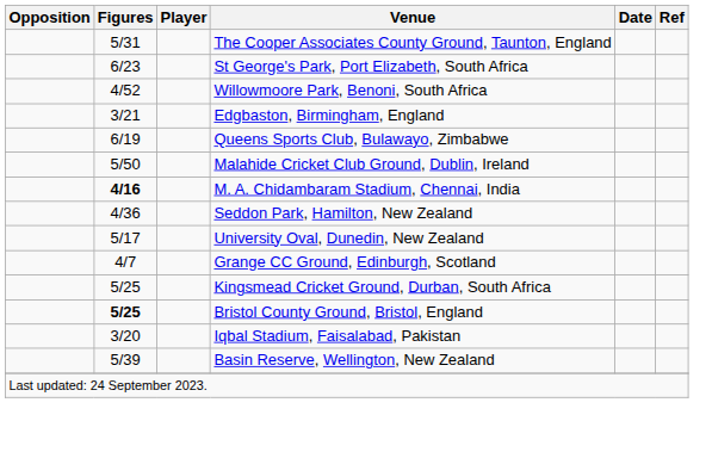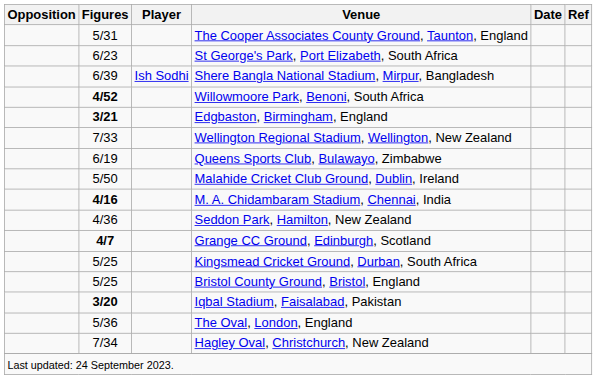 <table class="wikitable sortable">
 <tr>
 <th scope=col>Opposition</th>
 <th scope=col>Figures</th>
 <th scope=col>Player</th>
 <th scope=col>Venue</th>
 <th scope=col>Date</th>
 <th scope=col>Ref</th>
 </tr>
 <tr>
 <td></td>
 <td scope=row style=text-align:center;>5/31</td>
 <td></td>
 <td><a href='#'>The Cooper Associates County Ground</a>, <a href='#'>Taunton</a>, England</td>
 <td></td>
 <td></td>
 </tr>
 <tr>
 <td></td>
 <td scope=row style=text-align:center;>6/23</td>
 <td></td>
 <td><a href='#'>St George's Park</a>, <a href='#'>Port Elizabeth</a>, South Africa</td>
 <td> </td>
 <td></td>
 </tr>
 <tr>
 <td></td>
-<td scope=row style=text-align:center;>4/52</td>
+<td scope=row style=text-align:center;>6/39</td>
+<td><a href='#'>Ish Sodhi</a></td>
+<td><a href='#'>Shere Bangla National Stadium</a>, <a href='#'>Mirpur</a>, Bangladesh</td>
+<td></td>
+<td></td>
+</tr>
+<tr>
+<td></td>
+<td scope=row style=text-align:center;><strong>4/52</strong></td>
 <td></td>
 <td><a href='#'>Willowmoore Park</a>, <a href='#'>Benoni</a>, South Africa</td>
 <td> </td>
 <td></td>
 </tr>
 <tr>
 <td></td>
-<td scope=row style=text-align:center;>3/21</td>
+<td scope=row style=text-align:center;><strong>3/21</strong></td>
 <td></td>
 <td><a href='#'>Edgbaston</a>, <a href='#'>Birmingham</a>, England</td>
+<td> </td>
+<td></td>
+</tr>
+<tr>
+<td></td>
+<td scope=row style=text-align:center;>7/33</td>
+<td></td>
+<td><a href='#'>Wellington Regional Stadium</a>, <a href='#'>Wellington</a>, New Zealand</td>
 <td> </td>
 <td></td>
 </tr>
 <tr>
 <td></td>
 <td scope=row style=text-align:center;>6/19</td>
 <td></td>
 <td><a href='#'>Queens Sports Club</a>, <a href='#'>Bulawayo</a>, Zimbabwe</td>
 <td></td>
 <td></td>
 </tr>
 <tr>
 <td></td>
 <td scope=row style=text-align:center;>5/50</td>
 <td></td>
 <td><a href='#'>Malahide Cricket Club Ground</a>, <a href='#'>Dublin</a>, Ireland</td>
 <td></td>
 <td></td>
 </tr>
 <tr>
 <td></td>
 <td scope=row style=text-align:center;><strong>4/16</strong></td>
 <td></td>
 <td><a href='#'>M. A. Chidambaram Stadium</a>, <a href='#'>Chennai</a>, India</td>
 <td></td>
 <td></td>
 </tr>
 <tr>
 <td></td>
 <td scope=row style=text-align:center;>4/36</td>
 <td></td>
 <td><a href='#'>Seddon Park</a>, <a href='#'>Hamilton</a>, New Zealand</td>
 <td></td>
 <td></td>
 </tr>
 <tr>
 <td></td>
-<td scope=row style=text-align:center;>5/17</td>
-<td></td>
-<td><a href='#'>University Oval</a>, <a href='#'>Dunedin</a>, New Zealand</td>
-<td></td>
-<td></td>
-</tr>
-<tr>
-<td></td>
-<td scope=row style=text-align:center;>4/7</td>
+<td scope=row style=text-align:center;><strong>4/7</strong></td>
 <td></td>
 <td><a href='#'>Grange CC Ground</a>, <a href='#'>Edinburgh</a>, Scotland</td>
 <td> </td>
 <td></td>
 </tr>
 <tr>
 <td></td>
 <td scope=row style=text-align:center;>5/25</td>
 <td></td>
 <td><a href='#'>Kingsmead Cricket Ground</a>, <a href='#'>Durban</a>, South Africa</td>
 <td></td>
 <td></td>
 </tr>
 <tr>
 <td></td>
-<td scope=row style=text-align:center;><strong>5/25</strong></td>
+<td scope=row style=text-align:center;>5/25</td>
 <td></td>
 <td><a href='#'>Bristol County Ground</a>, <a href='#'>Bristol</a>, England</td>
 <td> </td>
 <td></td>
 </tr>
 <tr>
 <td></td>
-<td scope=row style=text-align:center;>3/20</td>
+<td scope=row style=text-align:center;><strong>3/20</strong></td>
 <td></td>
 <td><a href='#'>Iqbal Stadium</a>, <a href='#'>Faisalabad</a>, Pakistan</td>
 <td> </td>
 <td></td>
 </tr>
 <tr>
 <td></td>
-<td scope=row style=text-align:center;>5/39</td>
+<td scope=row style=text-align:center;>5/36</td>
 <td></td>
-<td><a href='#'>Basin Reserve</a>, <a href='#'>Wellington</a>, New Zealand</td>
+<td><a href='#'>The Oval</a>, <a href='#'>London</a>, England</td>
+<td></td>
+<td></td>
+</tr>
+<tr>
+<td></td>
+<td scope=row style=text-align:center;>7/34</td>
+<td></td>
+<td><a href='#'>Hagley Oval</a>, <a href='#'>Christchurch</a>, New Zealand</td>
 <td></td>
 <td></td>
 </tr>
 <tr>
 </tr>
 <tr class=sortbottom>
 <td colspan=6><small>Last updated: 24 September 2023.</small></td>
 </tr>
 </table>
